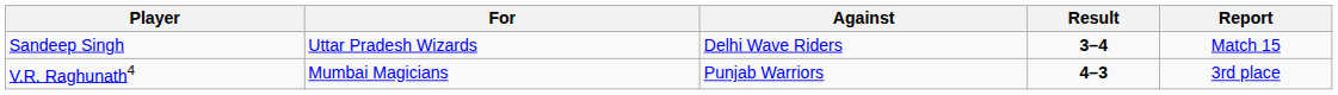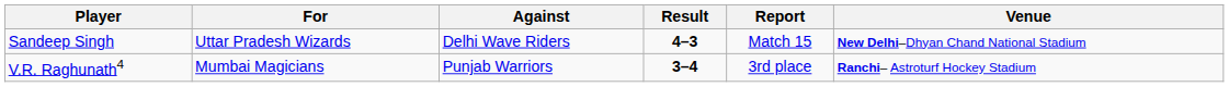 <table class="wikitable sortable" style="width:100%; border:none">
 <tr>
 <th>Player</th>
 <th>For</th>
 <th>Against</th>
 <th align=center>Result</th>
 <th align=center>Report</th>
+<th align=center>Venue</th>
 </tr>
 <tr>
 <td><a href='#'>Sandeep Singh</a></td>
 <td><a href='#'>Uttar Pradesh Wizards</a></td>
 <td><a href='#'>Delhi Wave Riders</a></td>
-<td align="center"><strong>3–4</strong></td>
+<td align="center"><strong>4–3</strong></td>
 <td align="center"><a href='#'>Match 15</a></td>
+<td><small><strong><a href='#'>New Delhi</a></strong>–<a href='#'>Dhyan Chand National Stadium</a></small></td>
 </tr>
 <tr>
 <td><a href='#'>V.R. Raghunath</a><sup>4</sup></td>
 <td><a href='#'>Mumbai Magicians</a></td>
 <td><a href='#'>Punjab Warriors</a></td>
-<td align="center"><strong>4–3</strong></td>
+<td align="center"><strong>3–4</strong></td>
 <td align="center"><a href='#'>3rd place</a></td>
+<td><small><strong><a href='#'>Ranchi</a></strong>– <a href='#'>Astroturf Hockey Stadium</a></small></td>
 </tr>
 </table>
